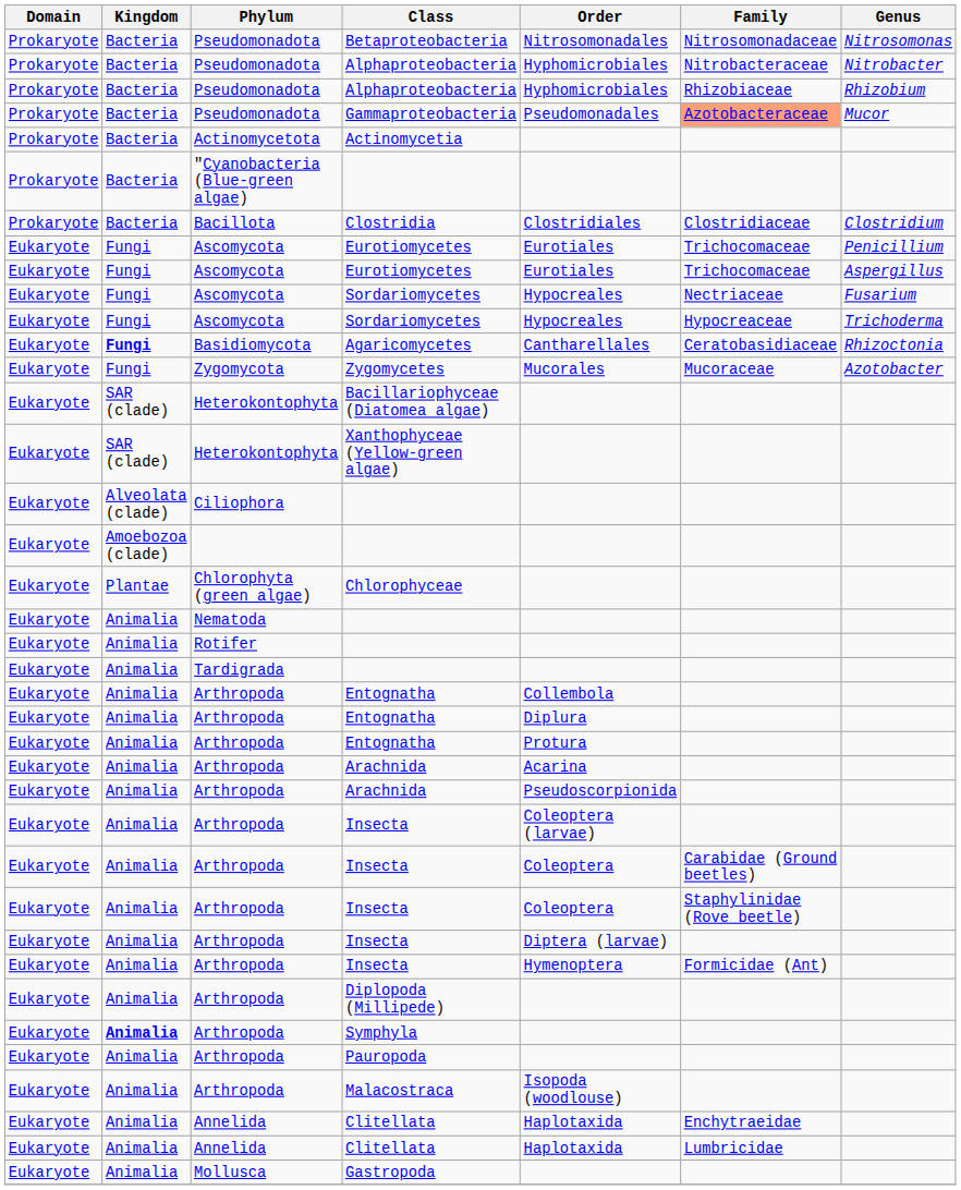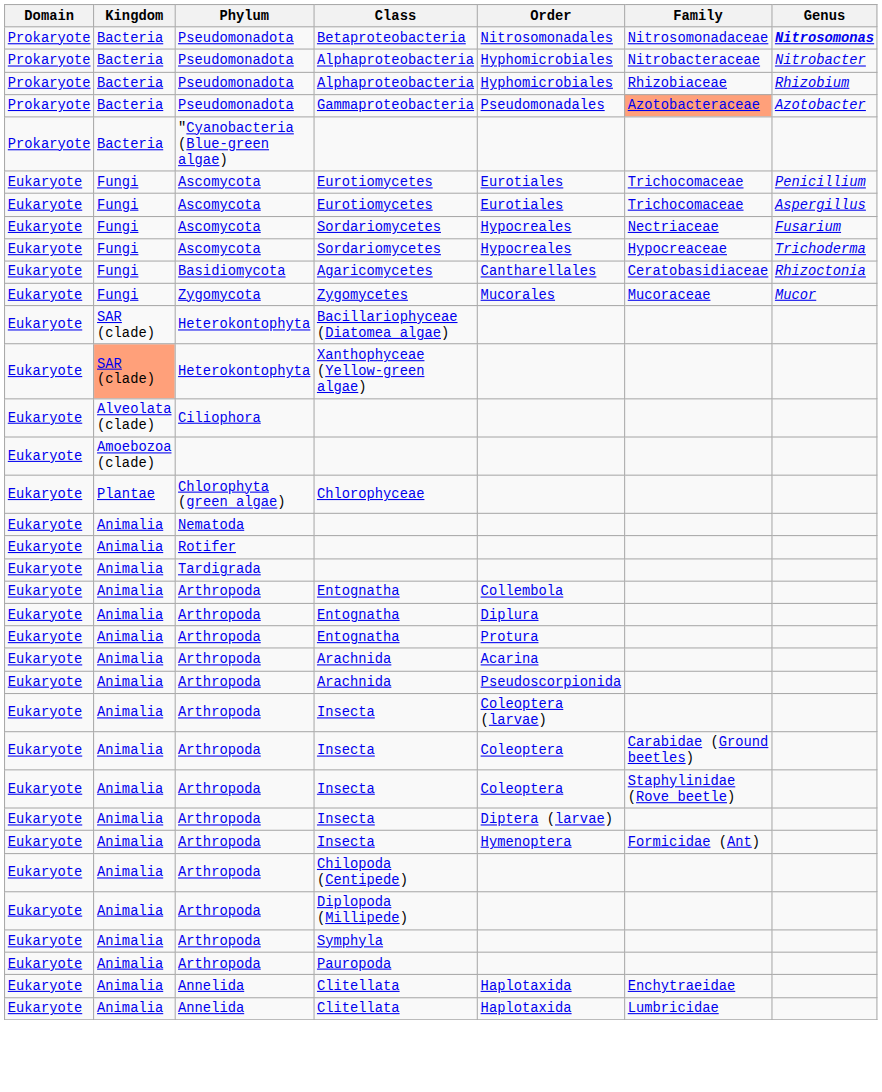 <table Class="wikitable sortable">
 <tr>
 <th>Domain</th>
 <th>Kingdom</th>
 <th>Phylum</th>
 <th>Class</th>
 <th>Order</th>
 <th>Family</th>
 <th>Genus</th>
 </tr>
 <tr>
 <td><a href='#'>Prokaryote</a></td>
 <td><a href='#'>Bacteria</a></td>
 <td><a href='#'>Pseudomonadota</a></td>
 <td><a href='#'>Betaproteobacteria</a></td>
 <td><a href='#'>Nitrosomonadales</a></td>
 <td><a href='#'>Nitrosomonadaceae</a></td>
-<td><em><a href='#'>Nitrosomonas</a></em></td>
+<td><strong><em><a href='#'>Nitrosomonas</a></em></strong></td>
 </tr>
 <tr>
 <td><a href='#'>Prokaryote</a></td>
 <td><a href='#'>Bacteria</a></td>
 <td><a href='#'>Pseudomonadota</a></td>
 <td><a href='#'>Alphaproteobacteria</a></td>
 <td><a href='#'>Hyphomicrobiales</a></td>
 <td><a href='#'>Nitrobacteraceae</a></td>
 <td><em><a href='#'>Nitrobacter</a></em></td>
 </tr>
 <tr>
 <td><a href='#'>Prokaryote</a></td>
 <td><a href='#'>Bacteria</a></td>
 <td><a href='#'>Pseudomonadota</a></td>
 <td><a href='#'>Alphaproteobacteria</a></td>
 <td><a href='#'>Hyphomicrobiales</a></td>
 <td><a href='#'>Rhizobiaceae</a></td>
 <td><em><a href='#'>Rhizobium</a></em></td>
 </tr>
 <tr>
 <td><a href='#'>Prokaryote</a></td>
 <td><a href='#'>Bacteria</a></td>
 <td><a href='#'>Pseudomonadota</a></td>
 <td><a href='#'>Gammaproteobacteria</a></td>
 <td><a href='#'>Pseudomonadales</a></td>
 <td style="background: lightsalmon;"><a href='#'>Azotobacteraceae</a></td>
-<td><em><a href='#'>Mucor</a></em></td>
-</tr>
-<tr>
-<td><a href='#'>Prokaryote</a></td>
-<td><a href='#'>Bacteria</a></td>
-<td><a href='#'>Actinomycetota</a></td>
-<td><a href='#'>Actinomycetia</a></td>
-<td></td>
-<td></td>
-<td></td>
+<td><em><a href='#'>Azotobacter</a></em></td>
 </tr>
 <tr>
 <td><a href='#'>Prokaryote</a></td>
 <td><a href='#'>Bacteria</a></td>
 <td>"<a href='#'>Cyanobacteria</a> (<a href='#'>Blue-green algae</a>)</td>
 <td></td>
 <td></td>
 <td></td>
 <td></td>
-</tr>
-<tr>
-<td><a href='#'>Prokaryote</a></td>
-<td><a href='#'>Bacteria</a></td>
-<td><a href='#'>Bacillota</a></td>
-<td><a href='#'>Clostridia</a></td>
-<td><a href='#'>Clostridiales</a></td>
-<td><a href='#'>Clostridiaceae</a></td>
-<td><em><a href='#'>Clostridium</a></em></td>
 </tr>
 <tr>
 <td><a href='#'>Eukaryote</a></td>
 <td><a href='#'>Fungi</a></td>
 <td><a href='#'>Ascomycota</a></td>
 <td><a href='#'>Eurotiomycetes</a></td>
 <td><a href='#'>Eurotiales</a></td>
 <td><a href='#'>Trichocomaceae</a></td>
 <td><em><a href='#'>Penicillium</a></em></td>
 </tr>
 <tr>
 <td><a href='#'>Eukaryote</a></td>
 <td><a href='#'>Fungi</a></td>
 <td><a href='#'>Ascomycota</a></td>
 <td><a href='#'>Eurotiomycetes</a></td>
 <td><a href='#'>Eurotiales</a></td>
 <td><a href='#'>Trichocomaceae</a></td>
 <td><em><a href='#'>Aspergillus</a></em></td>
 </tr>
 <tr>
 <td><a href='#'>Eukaryote</a></td>
 <td><a href='#'>Fungi</a></td>
 <td><a href='#'>Ascomycota</a></td>
 <td><a href='#'>Sordariomycetes</a></td>
 <td><a href='#'>Hypocreales</a></td>
 <td><a href='#'>Nectriaceae</a></td>
 <td><em><a href='#'>Fusarium</a></em></td>
 </tr>
 <tr>
 <td><a href='#'>Eukaryote</a></td>
 <td><a href='#'>Fungi</a></td>
 <td><a href='#'>Ascomycota</a></td>
 <td><a href='#'>Sordariomycetes</a></td>
 <td><a href='#'>Hypocreales</a></td>
 <td><a href='#'>Hypocreaceae</a></td>
 <td><em><a href='#'>Trichoderma</a></em></td>
 </tr>
 <tr>
 <td><a href='#'>Eukaryote</a></td>
-<td><strong><a href='#'>Fungi</a></strong></td>
+<td><a href='#'>Fungi</a></td>
 <td><a href='#'>Basidiomycota</a></td>
 <td><a href='#'>Agaricomycetes</a></td>
 <td><a href='#'>Cantharellales</a></td>
 <td><a href='#'>Ceratobasidiaceae</a></td>
 <td><em><a href='#'>Rhizoctonia</a></em></td>
 </tr>
 <tr>
 <td><a href='#'>Eukaryote</a></td>
 <td><a href='#'>Fungi</a></td>
 <td><a href='#'>Zygomycota</a></td>
 <td><a href='#'>Zygomycetes</a></td>
 <td><a href='#'>Mucorales</a></td>
 <td><a href='#'>Mucoraceae</a></td>
-<td><em><a href='#'>Azotobacter</a></em></td>
+<td><em><a href='#'>Mucor</a></em></td>
 </tr>
 <tr>
 <td><a href='#'>Eukaryote</a></td>
 <td><a href='#'>SAR</a> (clade)</td>
 <td><a href='#'>Heterokontophyta</a></td>
 <td><a href='#'>Bacillariophyceae</a> (<a href='#'>Diatomea algae</a>)</td>
 <td></td>
 <td></td>
 <td></td>
 </tr>
 <tr>
 <td><a href='#'>Eukaryote</a></td>
-<td><a href='#'>SAR</a> (clade)</td>
+<td style="background: lightsalmon;"><a href='#'>SAR</a> (clade)</td>
 <td><a href='#'>Heterokontophyta</a></td>
 <td><a href='#'>Xanthophyceae</a> (<a href='#'>Yellow-green algae</a>)</td>
 <td></td>
 <td></td>
 <td></td>
 </tr>
 <tr>
 <td><a href='#'>Eukaryote</a></td>
 <td><a href='#'>Alveolata</a> (clade)</td>
 <td><a href='#'>Ciliophora</a></td>
 <td></td>
 <td></td>
 <td></td>
 <td></td>
 </tr>
 <tr>
 <td><a href='#'>Eukaryote</a></td>
 <td><a href='#'>Amoebozoa</a> (clade)</td>
 <td></td>
 <td></td>
 <td></td>
 <td></td>
 <td></td>
 </tr>
 <tr>
 <td><a href='#'>Eukaryote</a></td>
 <td><a href='#'>Plantae</a></td>
 <td><a href='#'>Chlorophyta</a> (<a href='#'>green algae</a>)</td>
 <td><a href='#'>Chlorophyceae</a></td>
 <td></td>
 <td></td>
 <td></td>
 </tr>
 <tr>
 <td><a href='#'>Eukaryote</a></td>
 <td><a href='#'>Animalia</a></td>
 <td><a href='#'>Nematoda</a></td>
 <td></td>
 <td></td>
 <td></td>
 <td></td>
 </tr>
 <tr>
 <td><a href='#'>Eukaryote</a></td>
 <td><a href='#'>Animalia</a></td>
 <td><a href='#'>Rotifer</a></td>
 <td></td>
 <td></td>
 <td></td>
 <td></td>
 </tr>
 <tr>
 <td><a href='#'>Eukaryote</a></td>
 <td><a href='#'>Animalia</a></td>
 <td><a href='#'>Tardigrada</a></td>
 <td></td>
 <td></td>
 <td></td>
 <td></td>
 </tr>
 <tr>
 <td><a href='#'>Eukaryote</a></td>
 <td><a href='#'>Animalia</a></td>
 <td><a href='#'>Arthropoda</a></td>
 <td><a href='#'>Entognatha</a></td>
 <td><a href='#'>Collembola</a></td>
 <td></td>
 <td></td>
 </tr>
 <tr>
 <td><a href='#'>Eukaryote</a></td>
 <td><a href='#'>Animalia</a></td>
 <td><a href='#'>Arthropoda</a></td>
 <td><a href='#'>Entognatha</a></td>
 <td><a href='#'>Diplura</a></td>
 <td></td>
 <td></td>
 </tr>
 <tr>
 <td><a href='#'>Eukaryote</a></td>
 <td><a href='#'>Animalia</a></td>
 <td><a href='#'>Arthropoda</a></td>
 <td><a href='#'>Entognatha</a></td>
 <td><a href='#'>Protura</a></td>
 <td></td>
 <td></td>
 </tr>
 <tr>
 <td><a href='#'>Eukaryote</a></td>
 <td><a href='#'>Animalia</a></td>
 <td><a href='#'>Arthropoda</a></td>
 <td><a href='#'>Arachnida</a></td>
 <td><a href='#'>Acarina</a></td>
 <td></td>
 <td></td>
 </tr>
 <tr>
 <td><a href='#'>Eukaryote</a></td>
 <td><a href='#'>Animalia</a></td>
 <td><a href='#'>Arthropoda</a></td>
 <td><a href='#'>Arachnida</a></td>
 <td><a href='#'>Pseudoscorpionida</a></td>
 <td></td>
 <td></td>
 </tr>
 <tr>
 <td><a href='#'>Eukaryote</a></td>
 <td><a href='#'>Animalia</a></td>
 <td><a href='#'>Arthropoda</a></td>
 <td><a href='#'>Insecta</a></td>
 <td><a href='#'>Coleoptera</a> (<a href='#'>larvae</a>)</td>
 <td></td>
 <td></td>
 </tr>
 <tr>
 <td><a href='#'>Eukaryote</a></td>
 <td><a href='#'>Animalia</a></td>
 <td><a href='#'>Arthropoda</a></td>
 <td><a href='#'>Insecta</a></td>
 <td><a href='#'>Coleoptera</a></td>
 <td><a href='#'>Carabidae</a> (<a href='#'>Ground beetles</a>)</td>
 <td></td>
 </tr>
 <tr>
 <td><a href='#'>Eukaryote</a></td>
 <td><a href='#'>Animalia</a></td>
 <td><a href='#'>Arthropoda</a></td>
 <td><a href='#'>Insecta</a></td>
 <td><a href='#'>Coleoptera</a></td>
 <td><a href='#'>Staphylinidae</a> (<a href='#'>Rove beetle</a>)</td>
 <td></td>
 </tr>
 <tr>
 <td><a href='#'>Eukaryote</a></td>
 <td><a href='#'>Animalia</a></td>
 <td><a href='#'>Arthropoda</a></td>
 <td><a href='#'>Insecta</a></td>
 <td><a href='#'>Diptera</a> (<a href='#'>larvae</a>)</td>
 <td></td>
 <td></td>
 </tr>
 <tr>
 <td><a href='#'>Eukaryote</a></td>
 <td><a href='#'>Animalia</a></td>
 <td><a href='#'>Arthropoda</a></td>
 <td><a href='#'>Insecta</a></td>
 <td><a href='#'>Hymenoptera</a></td>
 <td><a href='#'>Formicidae</a> (<a href='#'>Ant</a>)</td>
 <td></td>
 </tr>
 <tr>
 <td><a href='#'>Eukaryote</a></td>
 <td><a href='#'>Animalia</a></td>
 <td><a href='#'>Arthropoda</a></td>
+<td><a href='#'>Chilopoda</a> (<a href='#'>Centipede</a>)</td>
+<td></td>
+<td></td>
+<td></td>
+</tr>
+<tr>
+<td><a href='#'>Eukaryote</a></td>
+<td><a href='#'>Animalia</a></td>
+<td><a href='#'>Arthropoda</a></td>
 <td><a href='#'>Diplopoda</a> (<a href='#'>Millipede</a>)</td>
 <td></td>
 <td></td>
 <td></td>
 </tr>
 <tr>
 <td><a href='#'>Eukaryote</a></td>
-<td><strong><a href='#'>Animalia</a></strong></td>
+<td><a href='#'>Animalia</a></td>
 <td><a href='#'>Arthropoda</a></td>
 <td><a href='#'>Symphyla</a></td>
 <td></td>
 <td></td>
 <td></td>
 </tr>
 <tr>
 <td><a href='#'>Eukaryote</a></td>
 <td><a href='#'>Animalia</a></td>
 <td><a href='#'>Arthropoda</a></td>
 <td><a href='#'>Pauropoda</a></td>
 <td></td>
-<td></td>
-<td></td>
-</tr>
-<tr>
-<td><a href='#'>Eukaryote</a></td>
-<td><a href='#'>Animalia</a></td>
-<td><a href='#'>Arthropoda</a></td>
-<td><a href='#'>Malacostraca</a></td>
-<td><a href='#'>Isopoda</a> (<a href='#'>woodlouse</a>)</td>
 <td></td>
 <td></td>
 </tr>
 <tr>
 <td><a href='#'>Eukaryote</a></td>
 <td><a href='#'>Animalia</a></td>
 <td><a href='#'>Annelida</a></td>
 <td><a href='#'>Clitellata</a></td>
 <td><a href='#'>Haplotaxida</a></td>
 <td><a href='#'>Enchytraeidae</a></td>
 <td></td>
 </tr>
 <tr>
 <td><a href='#'>Eukaryote</a></td>
 <td><a href='#'>Animalia</a></td>
 <td><a href='#'>Annelida</a></td>
 <td><a href='#'>Clitellata</a></td>
 <td><a href='#'>Haplotaxida</a></td>
 <td><a href='#'>Lumbricidae</a></td>
 <td></td>
 </tr>
 <tr>
-<td><a href='#'>Eukaryote</a></td>
-<td><a href='#'>Animalia</a></td>
-<td><a href='#'>Mollusca</a></td>
-<td><a href='#'>Gastropoda</a></td>
-<td></td>
-<td></td>
-<td></td>
-</tr>
-<tr>
 </tr>
 </table>
